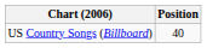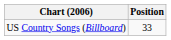 <table class="wikitable sortable">
 <tr>
 <th scope="col">Chart (2006)</th>
 <th scope="col">Position</th>
 </tr>
 <tr>
 <td>US <a href='#'>Country Songs</a> (<em><a href='#'>Billboard</a></em>)</td>
-<td align="center">40</td>
+<td align="center">33</td>
 </tr>
 </table>
